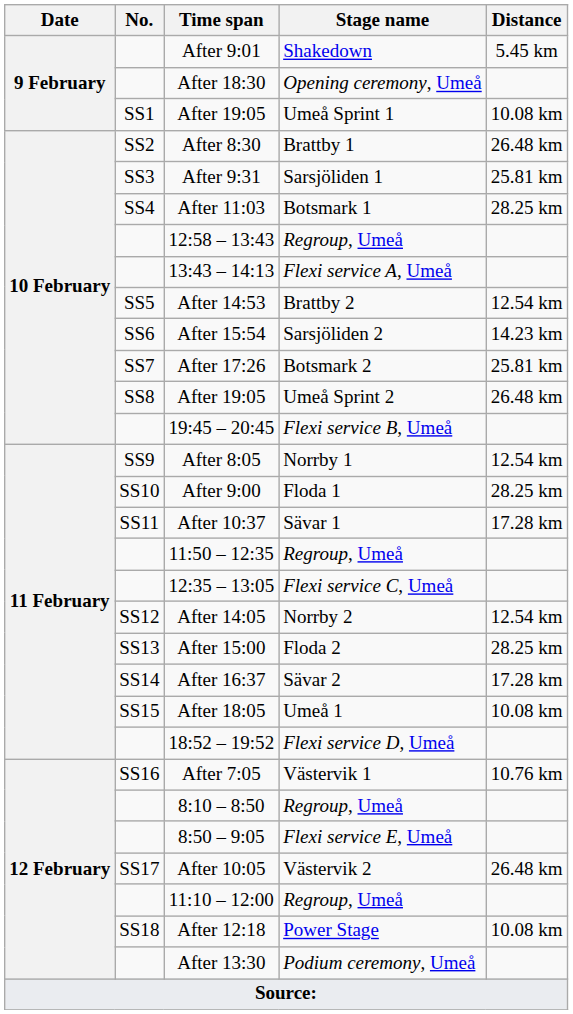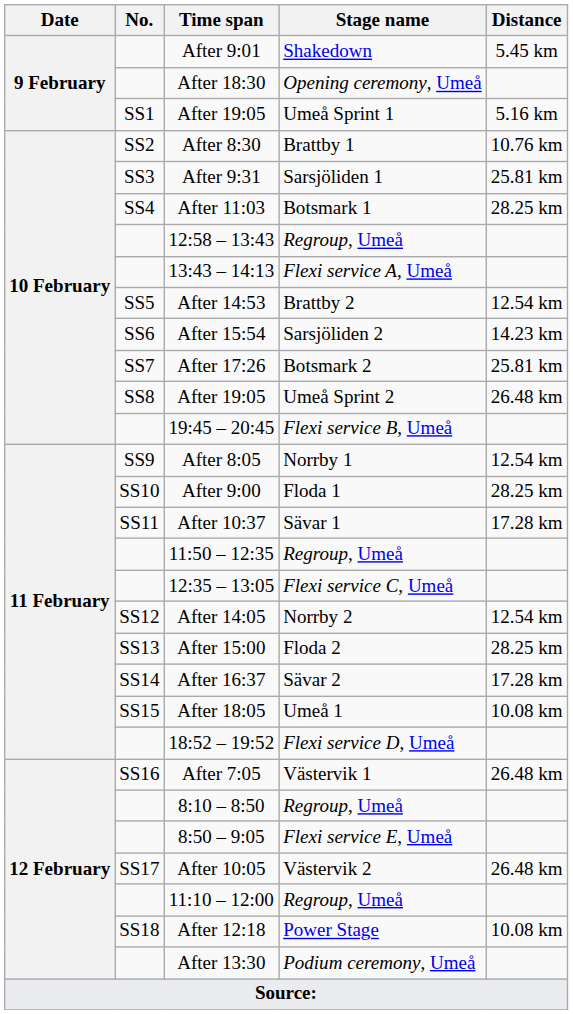 <table class="wikitable" style="font-size: 85%;">
 <tr>
 <th>Date</th>
 <th>No.</th>
 <th>Time span</th>
 <th>Stage name</th>
 <th>Distance</th>
 </tr>
 <tr>
 <th rowspan="3">9 February</th>
 <td></td>
 <td align="center">After 9:01</td>
 <td><a href='#'>Shakedown</a></td>
 <td align="center">5.45 km</td>
 </tr>
 <tr>
 <td align="center"></td>
 <td align="center">After 18:30</td>
 <td><em>Opening ceremony</em>, <a href='#'>Umeå</a></td>
 <td></td>
 </tr>
 <tr>
 <td align="center">SS1</td>
 <td align="center">After 19:05</td>
 <td>Umeå Sprint 1</td>
-<td align="center">10.08 km</td>
+<td align="center">5.16 km</td>
 </tr>
 <tr>
 <th rowspan="10">10 February</th>
 <td align="center">SS2</td>
 <td align="center">After 8:30</td>
 <td>Brattby 1</td>
-<td align="center">26.48 km</td>
+<td align="center">10.76 km</td>
 </tr>
 <tr>
 <td align="center">SS3</td>
 <td align="center">After 9:31</td>
 <td>Sarsjöliden 1</td>
 <td align="center">25.81 km</td>
 </tr>
 <tr>
 <td align="center">SS4</td>
 <td align="center">After 11:03</td>
 <td>Botsmark 1</td>
 <td align="center">28.25 km</td>
 </tr>
 <tr>
 <td align="center"></td>
 <td align="center">12:58 – 13:43</td>
 <td><em>Regroup</em>, <a href='#'>Umeå</a></td>
 <td></td>
 </tr>
 <tr>
 <td align="center"></td>
 <td align="center">13:43 – 14:13</td>
 <td><em>Flexi service A</em>, <a href='#'>Umeå</a></td>
 <td></td>
 </tr>
 <tr>
 <td align="center">SS5</td>
 <td align="center">After 14:53</td>
 <td>Brattby 2</td>
 <td align="center">12.54 km</td>
 </tr>
 <tr>
 <td align="center">SS6</td>
 <td align="center">After 15:54</td>
 <td>Sarsjöliden 2</td>
 <td align="center">14.23 km</td>
 </tr>
 <tr>
 <td align="center">SS7</td>
 <td align="center">After 17:26</td>
 <td>Botsmark 2</td>
 <td align="center">25.81 km</td>
 </tr>
 <tr>
 <td align="center">SS8</td>
 <td align="center">After 19:05</td>
 <td>Umeå Sprint 2</td>
 <td align="center">26.48 km</td>
 </tr>
 <tr>
 <td align="center"></td>
 <td align="center">19:45 – 20:45</td>
 <td><em>Flexi service B</em>, <a href='#'>Umeå</a></td>
 <td></td>
 </tr>
 <tr>
 <th rowspan="10">11 February</th>
 <td align="center">SS9</td>
 <td align="center">After 8:05</td>
 <td>Norrby 1</td>
 <td align="center">12.54 km</td>
 </tr>
 <tr>
 <td align="center">SS10</td>
 <td align="center">After 9:00</td>
 <td>Floda 1</td>
 <td align="center">28.25 km</td>
 </tr>
 <tr>
 <td align="center">SS11</td>
 <td align="center">After 10:37</td>
 <td>Sävar 1</td>
 <td align="center">17.28 km</td>
 </tr>
 <tr>
 <td align="center"></td>
 <td align="center">11:50 – 12:35</td>
 <td><em>Regroup</em>, <a href='#'>Umeå</a></td>
 <td></td>
 </tr>
 <tr>
 <td align="center"></td>
 <td align="center">12:35 – 13:05</td>
 <td><em>Flexi service C</em>, <a href='#'>Umeå</a></td>
 <td></td>
 </tr>
 <tr>
 <td align="center">SS12</td>
 <td align="center">After 14:05</td>
 <td>Norrby 2</td>
 <td align="center">12.54 km</td>
 </tr>
 <tr>
 <td align="center">SS13</td>
 <td align="center">After 15:00</td>
 <td>Floda 2</td>
 <td align="center">28.25 km</td>
 </tr>
 <tr>
 <td align="center">SS14</td>
 <td align="center">After 16:37</td>
 <td>Sävar 2</td>
 <td align="center">17.28 km</td>
 </tr>
 <tr>
 <td align="center">SS15</td>
 <td align="center">After 18:05</td>
 <td>Umeå 1</td>
 <td align="center">10.08 km</td>
 </tr>
 <tr>
 <td align="center"></td>
 <td align="center">18:52 – 19:52</td>
 <td><em>Flexi service D</em>, <a href='#'>Umeå</a></td>
 <td></td>
 </tr>
 <tr>
 <th rowspan="7">12 February</th>
 <td align="center">SS16</td>
 <td align="center">After 7:05</td>
 <td>Västervik 1</td>
-<td align="center">10.76 km</td>
+<td align="center">26.48 km</td>
 </tr>
 <tr>
 <td align="center"></td>
 <td align="center">8:10 – 8:50</td>
 <td><em>Regroup</em>, <a href='#'>Umeå</a></td>
 <td></td>
 </tr>
 <tr>
 <td align="center"></td>
 <td align="center">8:50 – 9:05</td>
 <td><em>Flexi service E</em>, <a href='#'>Umeå</a></td>
 <td></td>
 </tr>
 <tr>
 <td align="center">SS17</td>
 <td align="center">After 10:05</td>
 <td>Västervik 2</td>
 <td align="center">26.48 km</td>
 </tr>
 <tr>
 <td align="center"></td>
 <td align="center">11:10 – 12:00</td>
 <td><em>Regroup</em>, <a href='#'>Umeå</a></td>
 <td></td>
 </tr>
 <tr>
 <td align="center">SS18</td>
 <td align="center">After 12:18</td>
 <td><a href='#'>Power Stage</a></td>
 <td align="center">10.08 km</td>
 </tr>
 <tr>
 <td align="center"></td>
 <td align="center">After 13:30</td>
 <td><em>Podium ceremony</em>, <a href='#'>Umeå</a></td>
 <td></td>
 </tr>
 <tr>
 <td style="background-color:#EAECF0; text-align:center" colspan="6"><strong>Source:</strong></td>
 </tr>
 </table>
